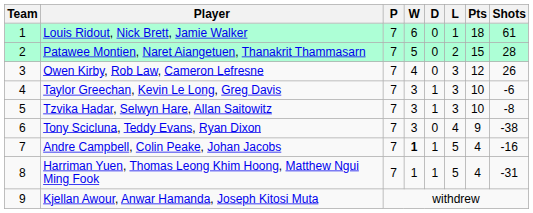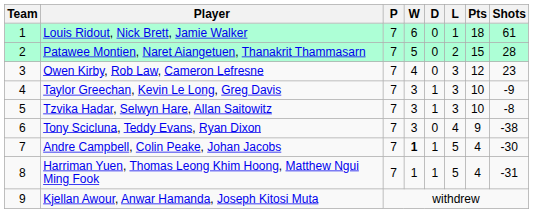 <table class="wikitable" style="font-size: 100%">
 <tr>
 <th width=20>Team</th>
 <th width=450>Player</th>
 <th width=20>P</th>
 <th width=20>W</th>
 <th width=20>D</th>
 <th width=20>L</th>
 <th width=20>Pts</th>
 <th width=20>Shots</th>
 </tr>
 <tr align=center align=center style="background: #ADFFD6;">
 <td>1</td>
 <td align="left"> <a href='#'>Louis Ridout</a>, <a href='#'>Nick Brett</a>, <a href='#'>Jamie Walker</a></td>
 <td>7</td>
 <td>6</td>
 <td>0</td>
 <td>1</td>
 <td>18</td>
 <td>61</td>
 </tr>
 <tr align=center align=center style="background: #ADFFD6;">
 <td>2</td>
 <td align="left"> <a href='#'>Patawee Montien</a>, <a href='#'>Naret Aiangetuen</a>, <a href='#'>Thanakrit Thammasarn</a></td>
 <td>7</td>
 <td>5</td>
 <td>0</td>
 <td>2</td>
 <td>15</td>
 <td>28</td>
 </tr>
 <tr align=center>
 <td>3</td>
 <td align="left"> <a href='#'>Owen Kirby</a>, <a href='#'>Rob Law</a>, <a href='#'>Cameron Lefresne</a></td>
 <td>7</td>
 <td>4</td>
 <td>0</td>
 <td>3</td>
 <td>12</td>
-<td>26</td>
+<td>23</td>
 </tr>
 <tr align=center>
 <td>4</td>
 <td align="left"> <a href='#'>Taylor Greechan</a>, <a href='#'>Kevin Le Long</a>, <a href='#'>Greg Davis</a></td>
 <td>7</td>
 <td>3</td>
 <td>1</td>
 <td>3</td>
 <td>10</td>
-<td>-6</td>
+<td>-9</td>
 </tr>
 <tr align=center>
 <td>5</td>
 <td align="left"> <a href='#'>Tzvika Hadar</a>, <a href='#'>Selwyn Hare</a>, <a href='#'>Allan Saitowitz</a></td>
 <td>7</td>
 <td>3</td>
 <td>1</td>
 <td>3</td>
 <td>10</td>
 <td>-8</td>
 </tr>
 <tr align=center>
 <td>6</td>
 <td align="left"> <a href='#'>Tony Scicluna</a>, <a href='#'>Teddy Evans</a>, <a href='#'>Ryan Dixon</a></td>
 <td>7</td>
 <td>3</td>
 <td>0</td>
 <td>4</td>
 <td>9</td>
 <td>-38</td>
 </tr>
 <tr align=center>
 <td>7</td>
 <td align="left"> <a href='#'>Andre Campbell</a>, <a href='#'>Colin Peake</a>, <a href='#'>Johan Jacobs</a></td>
 <td>7</td>
 <td><strong>1</strong></td>
 <td>1</td>
 <td>5</td>
 <td>4</td>
-<td>-16</td>
+<td>-30</td>
 </tr>
 <tr align=center>
 <td>8</td>
 <td align="left"> <a href='#'>Harriman Yuen</a>, <a href='#'>Thomas Leong Khim Hoong</a>, <a href='#'>Matthew Ngui Ming Fook</a></td>
 <td>7</td>
 <td>1</td>
 <td>1</td>
 <td>5</td>
 <td>4</td>
 <td>-31</td>
 </tr>
 <tr align=center>
 <td>9</td>
 <td align="left"> <a href='#'>Kjellan Awour</a>, <a href='#'>Anwar Hamanda</a>, <a href='#'>Joseph Kitosi Muta</a></td>
 <td colspan=6>withdrew</td>
 </tr>
 </table>
